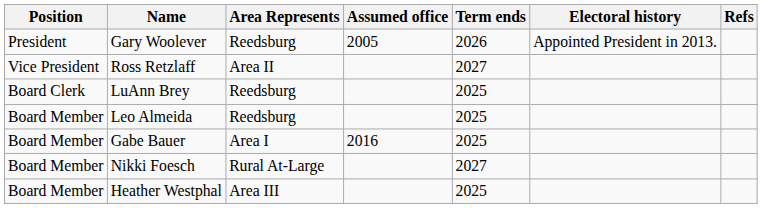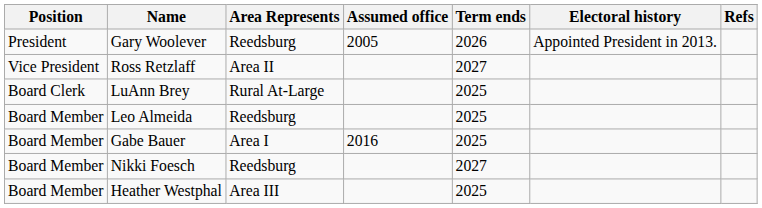 <table class="wikitable">
 <tr>
 <th>Position</th>
 <th>Name</th>
 <th>Area Represents</th>
 <th>Assumed office</th>
 <th>Term ends</th>
 <th>Electoral history</th>
 <th>Refs</th>
 </tr>
 <tr>
 <td>President</td>
 <td>Gary Woolever</td>
 <td>Reedsburg</td>
 <td>2005</td>
 <td>2026</td>
 <td>Appointed President in 2013.</td>
 <td></td>
 </tr>
 <tr>
 <td>Vice President</td>
 <td>Ross Retzlaff</td>
 <td>Area II</td>
 <td></td>
 <td>2027</td>
 <td></td>
 <td></td>
 </tr>
 <tr>
 <td>Board Clerk</td>
 <td>LuAnn Brey</td>
-<td>Reedsburg</td>
+<td>Rural At-Large</td>
 <td></td>
 <td>2025</td>
 <td></td>
 <td></td>
 </tr>
 <tr>
 <td>Board Member</td>
 <td>Leo Almeida</td>
 <td>Reedsburg</td>
 <td></td>
 <td>2025</td>
 <td></td>
 <td></td>
 </tr>
 <tr>
 <td>Board Member</td>
 <td>Gabe Bauer</td>
 <td>Area I</td>
 <td>2016</td>
 <td>2025</td>
 <td></td>
 <td></td>
 </tr>
 <tr>
 <td>Board Member</td>
 <td>Nikki Foesch</td>
-<td>Rural At-Large</td>
+<td>Reedsburg</td>
 <td></td>
 <td>2027</td>
 <td></td>
 <td></td>
 </tr>
 <tr>
 <td>Board Member</td>
 <td>Heather Westphal</td>
 <td>Area III</td>
 <td></td>
 <td>2025</td>
 <td></td>
 <td></td>
 </tr>
 </table>
